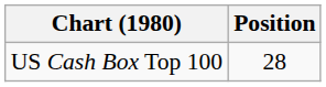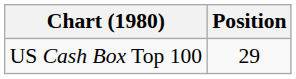 <table class="wikitable">
 <tr>
 <th align="left">Chart (1980)</th>
 <th style="text-align:center;">Position</th>
 </tr>
 <tr>
 <td>US <em>Cash Box</em> Top 100</td>
-<td style="text-align:center;">28</td>
+<td style="text-align:center;">29</td>
 </tr>
 </table>
